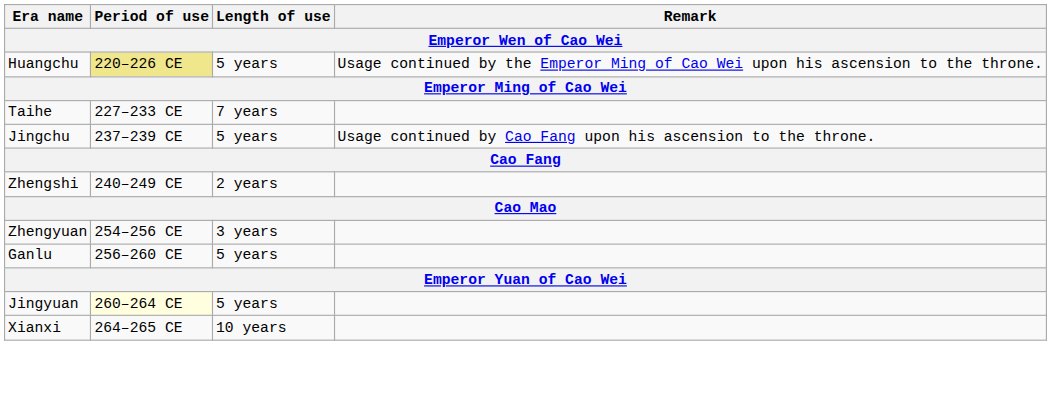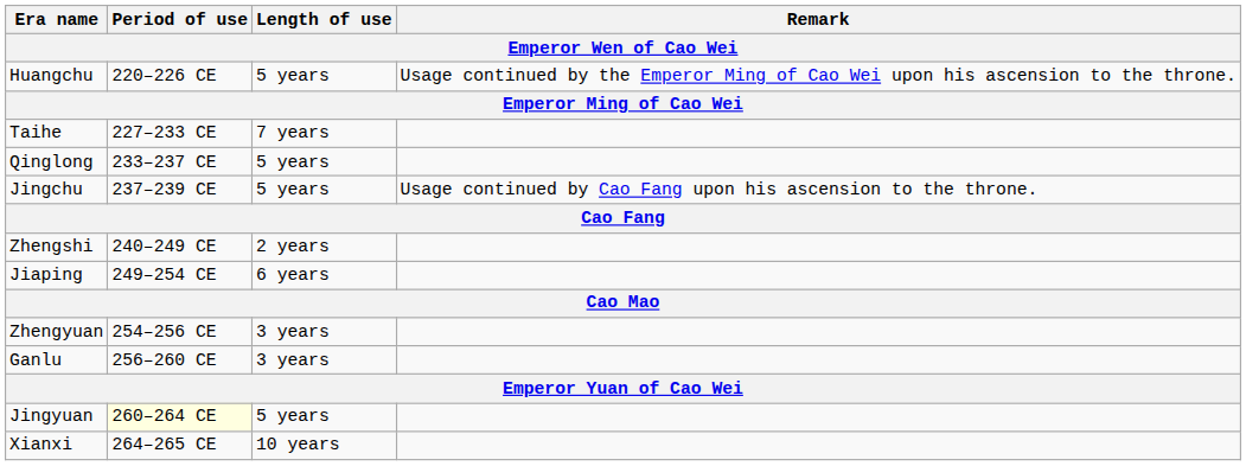 <table class="wikitable">
 <tr>
 <th>Era name</th>
 <th>Period of use</th>
 <th>Length of use</th>
 <th>Remark</th>
 </tr>
 <tr>
 <th colspan="4"><a href='#'>Emperor Wen of Cao Wei</a><br></th>
 </tr>
 <tr>
 <td>Huangchu<br></td>
-<td style="background: khaki;">220–226 CE</td>
+<td>220–226 CE</td>
 <td>5 years</td>
 <td>Usage continued by the <a href='#'>Emperor Ming of Cao Wei</a> upon his ascension to the throne.</td>
 </tr>
 <tr>
 <th colspan="4"><a href='#'>Emperor Ming of Cao Wei</a><br></th>
 </tr>
 <tr>
 <td>Taihe<br></td>
 <td>227–233 CE</td>
 <td>7 years</td>
+<td></td>
+</tr>
+<tr>
+<td>Qinglong<br></td>
+<td>233–237 CE</td>
+<td>5 years</td>
 <td></td>
 </tr>
 <tr>
 <td>Jingchu<br></td>
 <td>237–239 CE</td>
 <td>5 years</td>
 <td>Usage continued by <a href='#'>Cao Fang</a> upon his ascension to the throne.</td>
 </tr>
 <tr>
 <th colspan="4"><a href='#'>Cao Fang</a><br></th>
 </tr>
 <tr>
 <td>Zhengshi<br></td>
 <td>240–249 CE</td>
 <td>2 years</td>
 <td></td>
 </tr>
 <tr>
+<td>Jiaping<br></td>
+<td>249–254 CE</td>
+<td>6 years</td>
+<td></td>
+</tr>
+<tr>
 <th colspan="4"><a href='#'>Cao Mao</a><br></th>
 </tr>
 <tr>
 <td>Zhengyuan<br></td>
 <td>254–256 CE</td>
 <td>3 years</td>
 <td></td>
 </tr>
 <tr>
 <td>Ganlu<br></td>
 <td>256–260 CE</td>
-<td>5 years</td>
+<td>3 years</td>
 <td></td>
 </tr>
 <tr>
 <th colspan="4"><a href='#'>Emperor Yuan of Cao Wei</a><br></th>
 </tr>
 <tr>
 <td>Jingyuan<br></td>
 <td style="background: lightyellow;">260–264 CE</td>
 <td>5 years</td>
 <td></td>
 </tr>
 <tr>
 <td>Xianxi<br></td>
 <td>264–265 CE</td>
 <td>10 years</td>
 <td></td>
 </tr>
 </table>
